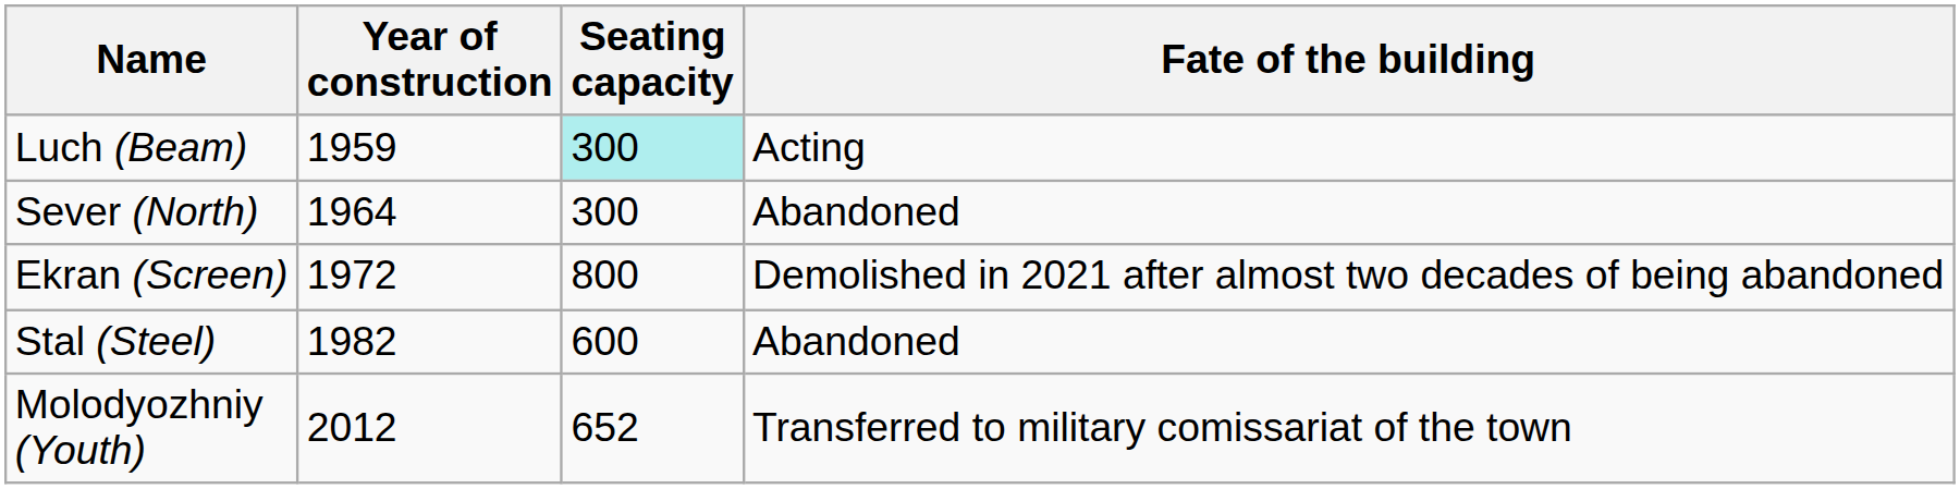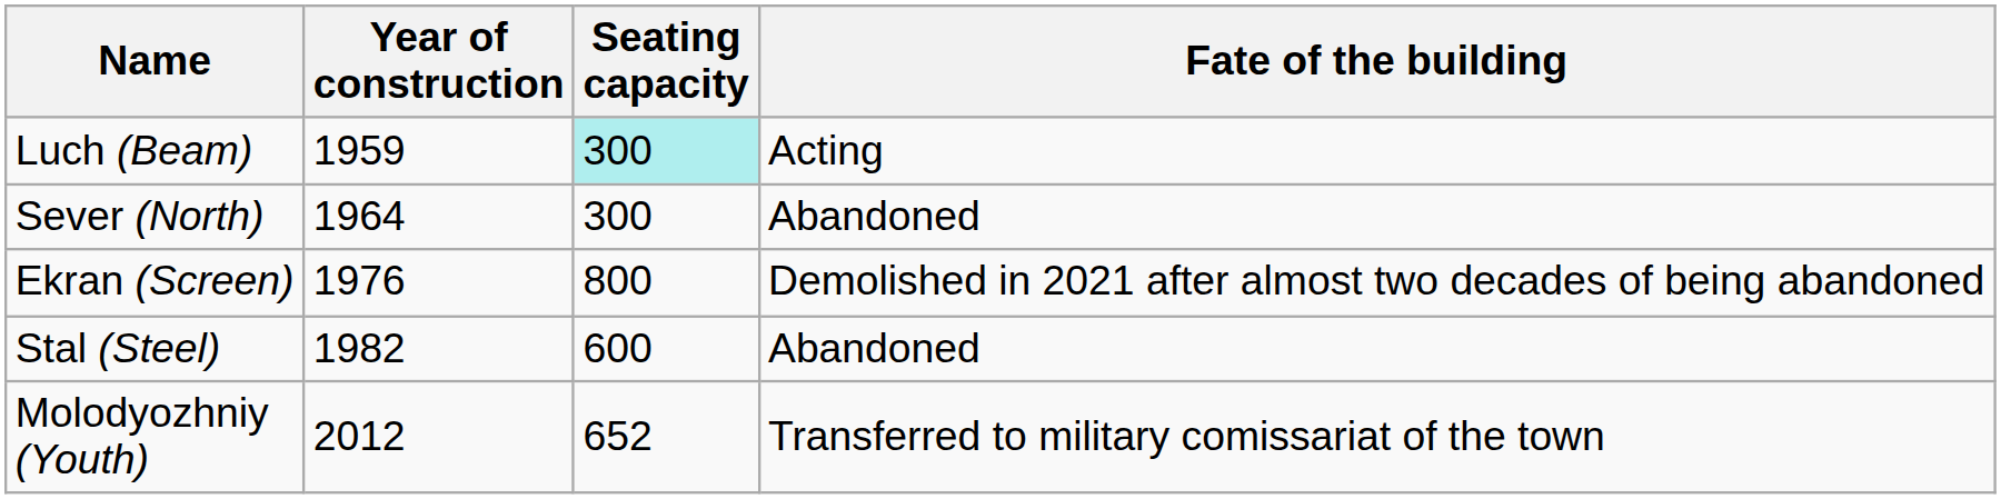 <table class="wikitable mw-collapsible mw-collapsed">
 <tr>
 <th><strong>Name</strong></th>
 <th><strong>Year of</strong><br><strong>construction</strong></th>
 <th><strong>Seating</strong><br><strong>capacity</strong></th>
 <th><strong>Fate of the building</strong></th>
 </tr>
 <tr>
 <td>Luch <em>(Beam)</em></td>
 <td>1959</td>
 <td style="background: paleturquoise;">300</td>
 <td>Acting</td>
 </tr>
 <tr>
 <td>Sever <em>(North)</em></td>
 <td>1964</td>
 <td>300</td>
 <td>Abandoned</td>
 </tr>
 <tr>
 <td>Ekran <em>(Screen)</em></td>
-<td>1972</td>
+<td>1976</td>
 <td>800</td>
 <td>Demolished in 2021 after almost two decades of being abandoned</td>
 </tr>
 <tr>
 <td>Stal <em>(Steel)</em></td>
 <td>1982</td>
 <td>600</td>
 <td>Abandoned</td>
 </tr>
 <tr>
 <td>Molodyozhniy<br><em>(Youth)</em></td>
 <td>2012</td>
 <td>652</td>
 <td>Transferred to military comissariat of the town</td>
 </tr>
 </table>
